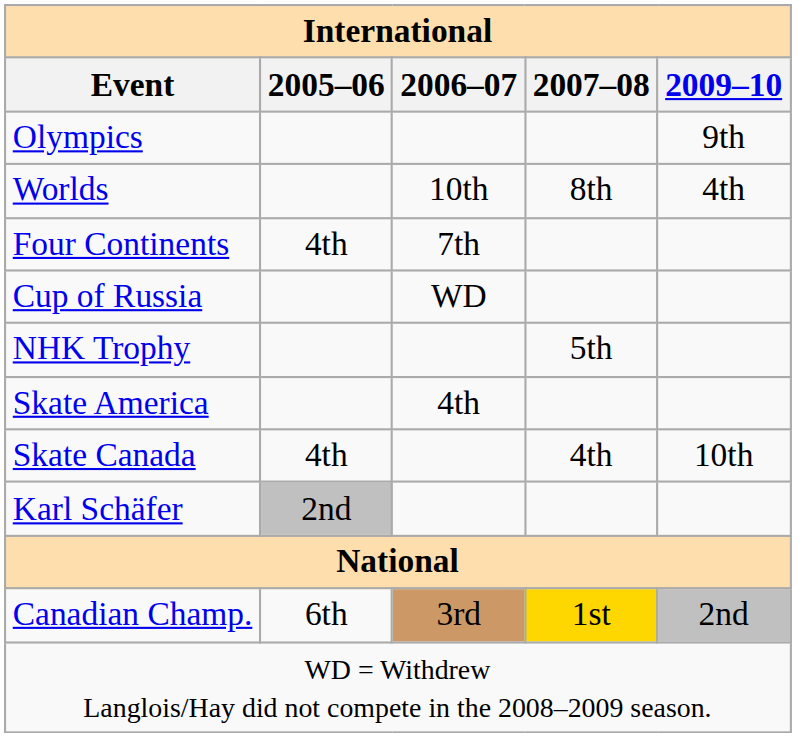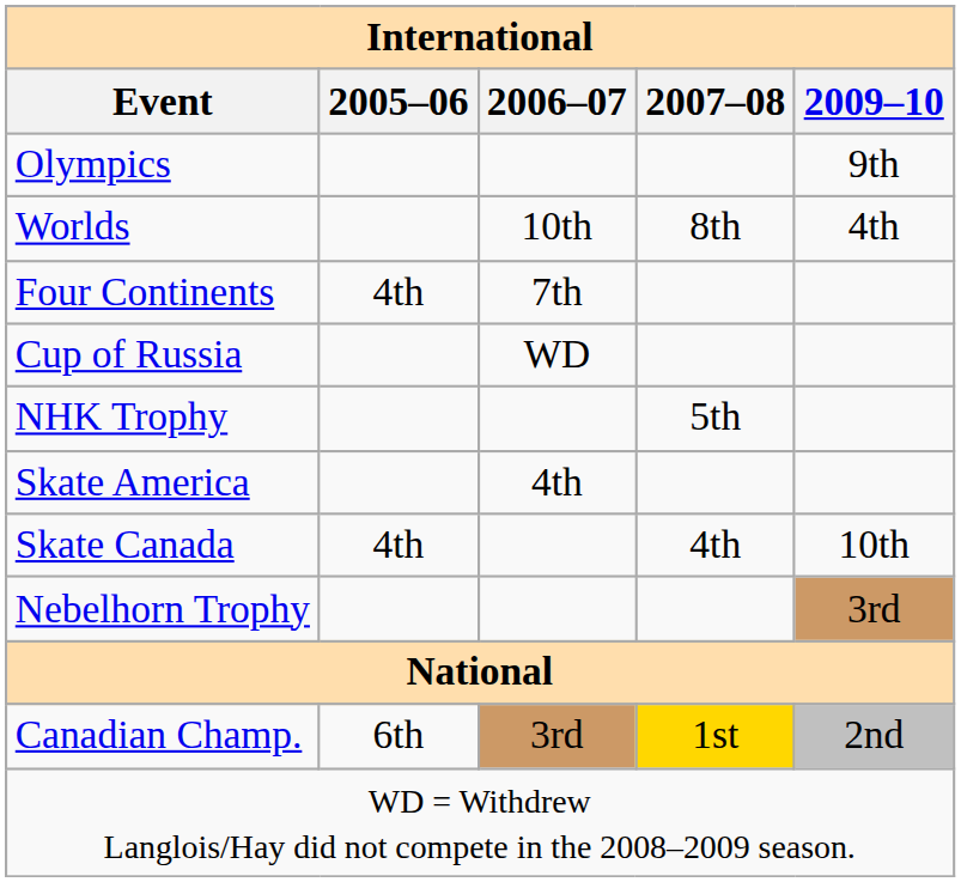 <table class="wikitable" style="text-align:center">
 <tr>
 <th style="background-color: #ffdead; " colspan=5 align=center>International</th>
 </tr>
 <tr>
 <th>Event</th>
 <th>2005–06</th>
 <th>2006–07</th>
 <th>2007–08</th>
 <th><a href='#'>2009–10</a></th>
 </tr>
 <tr>
 <td align=left><a href='#'>Olympics</a></td>
 <td></td>
 <td></td>
 <td></td>
 <td>9th</td>
 </tr>
 <tr>
 <td align=left><a href='#'>Worlds</a></td>
 <td></td>
 <td>10th</td>
 <td>8th</td>
 <td>4th</td>
 </tr>
 <tr>
 <td align=left><a href='#'>Four Continents</a></td>
 <td>4th</td>
 <td>7th</td>
 <td></td>
 <td></td>
 </tr>
 <tr>
 <td align=left> <a href='#'>Cup of Russia</a></td>
 <td></td>
 <td>WD</td>
 <td></td>
 <td></td>
 </tr>
 <tr>
 <td align=left> <a href='#'>NHK Trophy</a></td>
 <td></td>
 <td></td>
 <td>5th</td>
 <td></td>
 </tr>
 <tr>
 <td align=left> <a href='#'>Skate America</a></td>
 <td></td>
 <td>4th</td>
 <td></td>
 <td></td>
 </tr>
 <tr>
 <td align=left> <a href='#'>Skate Canada</a></td>
 <td>4th</td>
 <td></td>
 <td>4th</td>
 <td>10th</td>
 </tr>
 <tr>
-<td align=left><a href='#'>Karl Schäfer</a></td>
-<td bgcolor=silver>2nd</td>
+<td align=left><a href='#'>Nebelhorn Trophy</a></td>
 <td></td>
 <td></td>
 <td></td>
+<td bgcolor=cc9966>3rd</td>
 </tr>
 <tr>
 <th style="background-color: #ffdead; " colspan=5 align=center>National</th>
 </tr>
 <tr>
 <td align=left><a href='#'>Canadian Champ.</a></td>
 <td>6th</td>
 <td bgcolor=cc9966>3rd</td>
 <td bgcolor=gold>1st</td>
 <td bgcolor=silver>2nd</td>
 </tr>
 <tr>
 <td colspan=5 align=center><small> WD = Withdrew <br> Langlois/Hay did not compete in the 2008–2009 season. </small></td>
 </tr>
 </table>
